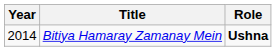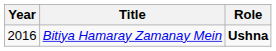 <table class="wikitable sortable plainrowheaders">
 <tr style="text-align:center;">
 <th scope="col">Year</th>
 <th scope="col">Title</th>
 <th scope="col">Role</th>
 </tr>
 <tr>
-<td>2014</td>
+<td>2016</td>
 <td><em><a href='#'>Bitiya Hamaray Zamanay Mein</a></em></td>
 <td><strong>Ushna</strong></td>
 </tr>
 </table>
